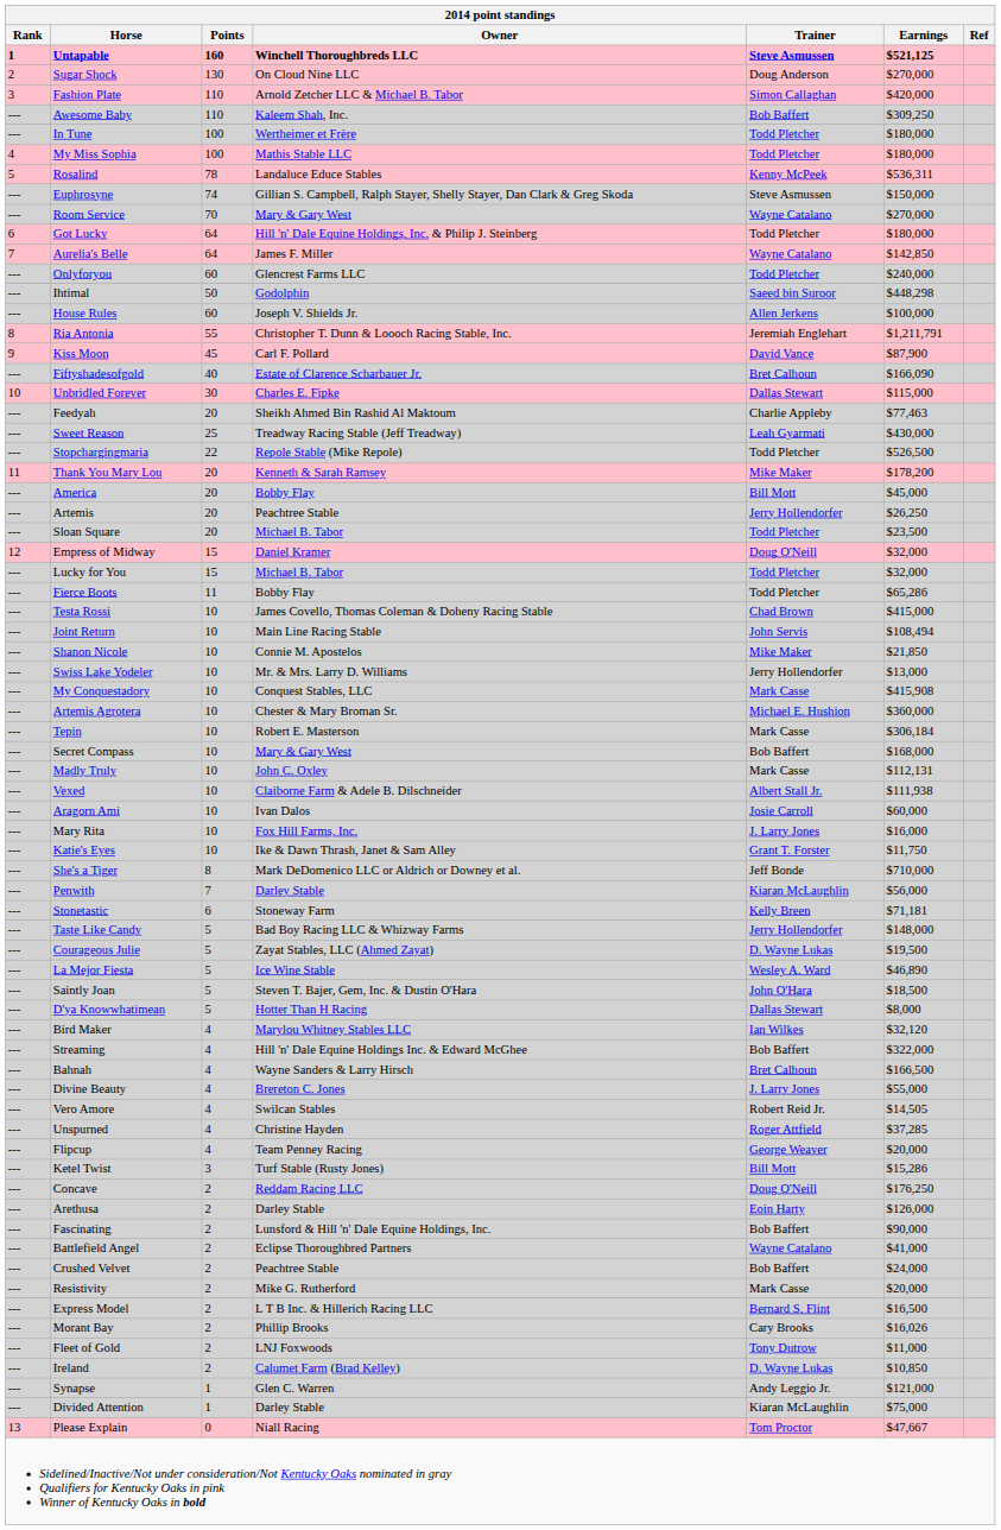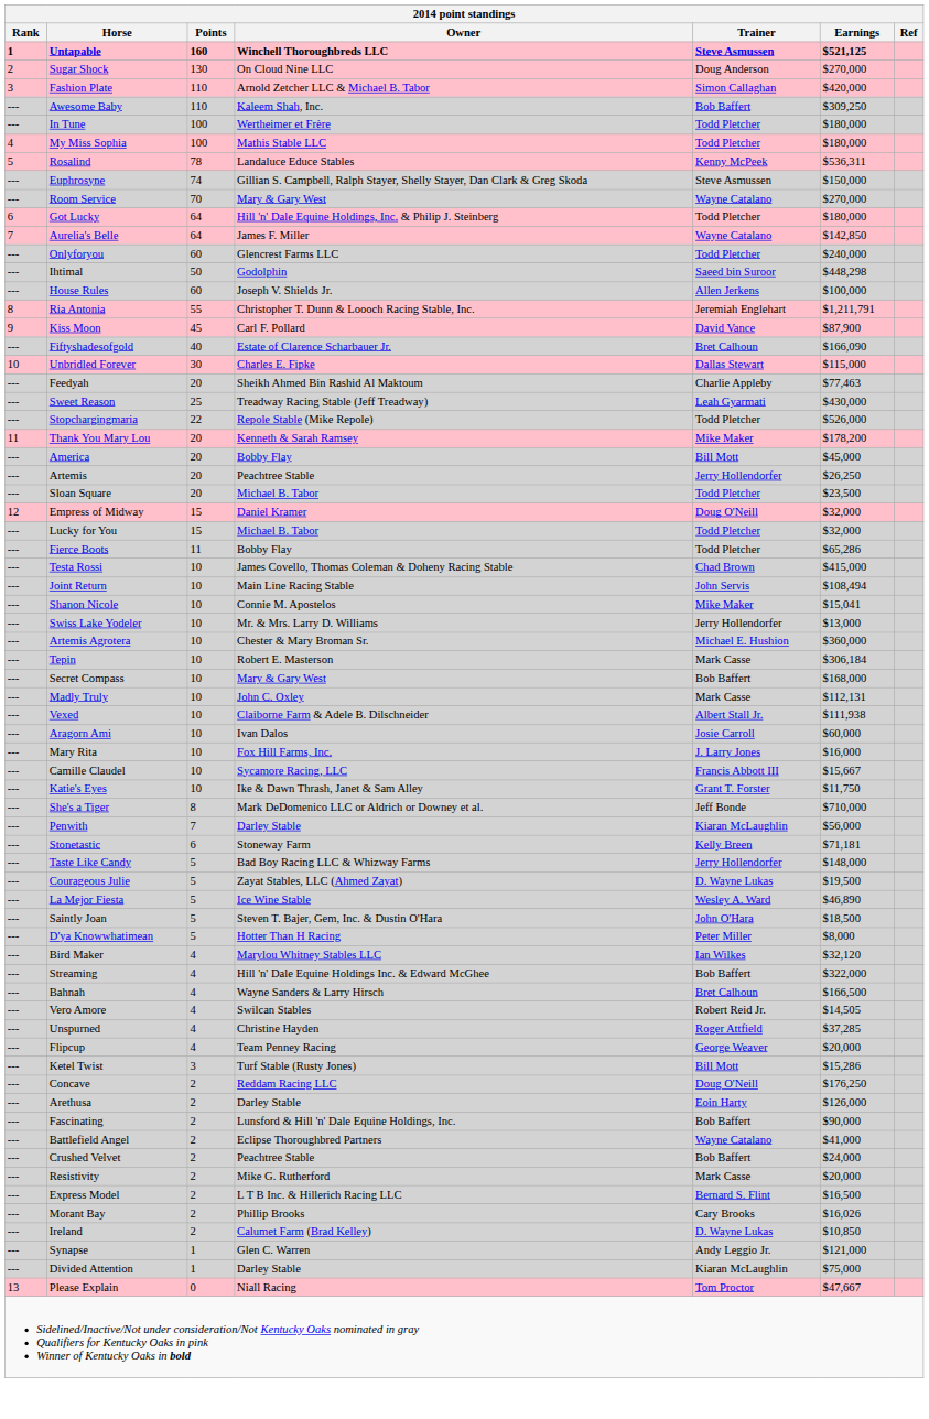 <table class="wikitable" style="width:100%">
 <tr>
 <th colspan=7>2014 point standings</th>
 </tr>
 <tr>
 <th>Rank</th>
 <th>Horse</th>
 <th>Points</th>
 <th>Owner</th>
 <th>Trainer</th>
 <th>Earnings</th>
 <th>Ref</th>
 </tr>
 <tr bgcolor="pink">
 <td><strong>1</strong></td>
 <td><strong><a href='#'>Untapable</a></strong></td>
 <td><strong>160</strong></td>
 <td><strong>Winchell Thoroughbreds LLC</strong></td>
 <td><strong><a href='#'>Steve Asmussen</a></strong></td>
 <td><strong>$521,125</strong></td>
 <td></td>
 </tr>
 <tr bgcolor="pink">
 <td>2</td>
 <td><a href='#'>Sugar Shock</a></td>
 <td>130</td>
 <td>On Cloud Nine LLC</td>
 <td>Doug Anderson</td>
 <td>$270,000</td>
 <td></td>
 </tr>
 <tr bgcolor="pink">
 <td>3</td>
 <td><a href='#'>Fashion Plate</a></td>
 <td>110</td>
 <td>Arnold Zetcher LLC & <a href='#'>Michael B. Tabor</a></td>
 <td><a href='#'>Simon Callaghan</a></td>
 <td>$420,000</td>
 <td></td>
 </tr>
 <tr bgcolor="lightgray">
 <td>---</td>
 <td><a href='#'>Awesome Baby</a></td>
 <td>110</td>
 <td><a href='#'>Kaleem Shah</a>, Inc.</td>
 <td><a href='#'>Bob Baffert</a></td>
 <td>$309,250</td>
 <td></td>
 </tr>
 <tr bgcolor="lightgray">
 <td>---</td>
 <td><a href='#'>In Tune</a></td>
 <td>100</td>
 <td><a href='#'>Wertheimer et Frère</a></td>
 <td><a href='#'>Todd Pletcher</a></td>
 <td>$180,000</td>
 <td></td>
 </tr>
 <tr bgcolor="pink">
 <td>4</td>
 <td><a href='#'>My Miss Sophia</a></td>
 <td>100</td>
 <td><a href='#'>Mathis Stable LLC</a></td>
 <td><a href='#'>Todd Pletcher</a></td>
 <td>$180,000</td>
 <td></td>
 </tr>
 <tr bgcolor="pink">
 <td>5</td>
 <td><a href='#'>Rosalind</a></td>
 <td>78</td>
 <td>Landaluce Educe Stables</td>
 <td><a href='#'>Kenny McPeek</a></td>
 <td>$536,311</td>
 <td></td>
 </tr>
 <tr bgcolor="lightgray">
 <td>---</td>
 <td><a href='#'>Euphrosyne</a></td>
 <td>74</td>
 <td>Gillian S. Campbell, Ralph Stayer, Shelly Stayer, Dan Clark & Greg Skoda</td>
 <td>Steve Asmussen</td>
 <td>$150,000</td>
 <td></td>
 </tr>
 <tr bgcolor="lightgray">
 <td>---</td>
 <td><a href='#'>Room Service</a></td>
 <td>70</td>
 <td><a href='#'>Mary & Gary West</a></td>
 <td><a href='#'>Wayne Catalano</a></td>
 <td>$270,000</td>
 <td></td>
 </tr>
 <tr bgcolor="pink">
 <td>6</td>
 <td><a href='#'>Got Lucky</a></td>
 <td>64</td>
 <td><a href='#'>Hill 'n' Dale Equine Holdings, Inc.</a> & Philip J. Steinberg</td>
 <td>Todd Pletcher</td>
 <td>$180,000</td>
 <td></td>
 </tr>
 <tr bgcolor="pink">
 <td>7</td>
 <td><a href='#'>Aurelia's Belle</a></td>
 <td>64</td>
 <td>James F. Miller</td>
 <td><a href='#'>Wayne Catalano</a></td>
 <td>$142,850</td>
 <td></td>
 </tr>
 <tr bgcolor="lightgray">
 <td>---</td>
 <td><a href='#'>Onlyforyou</a></td>
 <td>60</td>
 <td>Glencrest Farms LLC</td>
 <td><a href='#'>Todd Pletcher</a></td>
 <td>$240,000</td>
 <td></td>
 </tr>
 <tr bgcolor="lightgray">
 <td>---</td>
 <td>Ihtimal</td>
 <td>50</td>
 <td><a href='#'>Godolphin</a></td>
 <td><a href='#'>Saeed bin Suroor</a></td>
 <td>$448,298</td>
 <td></td>
 </tr>
 <tr bgcolor="lightgray">
 <td>---</td>
 <td><a href='#'>House Rules</a></td>
 <td>60</td>
 <td>Joseph V. Shields Jr.</td>
 <td><a href='#'>Allen Jerkens</a></td>
 <td>$100,000</td>
 <td></td>
 </tr>
 <tr bgcolor="pink">
 <td>8</td>
 <td><a href='#'>Ria Antonia</a></td>
 <td>55</td>
 <td>Christopher T. Dunn & Loooch Racing Stable, Inc.</td>
 <td>Jeremiah Englehart</td>
 <td>$1,211,791</td>
 <td></td>
 </tr>
 <tr bgcolor="pink">
 <td>9</td>
 <td><a href='#'>Kiss Moon</a></td>
 <td>45</td>
 <td>Carl F. Pollard</td>
 <td><a href='#'>David Vance</a></td>
 <td>$87,900</td>
 <td></td>
 </tr>
 <tr bgcolor="lightgray">
 <td>---</td>
 <td><a href='#'>Fiftyshadesofgold</a></td>
 <td>40</td>
 <td><a href='#'>Estate of Clarence Scharbauer Jr.</a></td>
 <td><a href='#'>Bret Calhoun</a></td>
 <td>$166,090</td>
 <td></td>
 </tr>
 <tr bgcolor="pink">
 <td>10</td>
 <td><a href='#'>Unbridled Forever</a></td>
 <td>30</td>
 <td><a href='#'>Charles E. Fipke</a></td>
 <td><a href='#'>Dallas Stewart</a></td>
 <td>$115,000</td>
 <td></td>
 </tr>
 <tr bgcolor="lightgray">
 <td>---</td>
 <td>Feedyah</td>
 <td>20</td>
 <td>Sheikh Ahmed Bin Rashid Al Maktoum</td>
 <td>Charlie Appleby</td>
 <td>$77,463</td>
 <td></td>
 </tr>
 <tr bgcolor="lightgray">
 <td>---</td>
 <td><a href='#'>Sweet Reason</a></td>
 <td>25</td>
 <td>Treadway Racing Stable (Jeff Treadway)</td>
 <td><a href='#'>Leah Gyarmati</a></td>
 <td>$430,000</td>
 <td></td>
 </tr>
 <tr bgcolor="lightgray">
 <td>---</td>
 <td><a href='#'>Stopchargingmaria</a></td>
 <td>22</td>
 <td><a href='#'>Repole Stable</a> (Mike Repole)</td>
 <td>Todd Pletcher</td>
-<td>$526,500</td>
+<td>$526,000</td>
 <td></td>
 </tr>
 <tr bgcolor="pink">
 <td>11</td>
 <td><a href='#'>Thank You Mary Lou</a></td>
 <td>20</td>
 <td><a href='#'>Kenneth & Sarah Ramsey</a></td>
 <td><a href='#'>Mike Maker</a></td>
 <td>$178,200</td>
 <td></td>
 </tr>
 <tr bgcolor="lightgray">
 <td>---</td>
 <td><a href='#'>America</a></td>
 <td>20</td>
 <td><a href='#'>Bobby Flay</a></td>
 <td><a href='#'>Bill Mott</a></td>
 <td>$45,000</td>
 <td></td>
 </tr>
 <tr bgcolor="lightgray">
 <td>---</td>
 <td>Artemis</td>
 <td>20</td>
 <td>Peachtree Stable</td>
 <td><a href='#'>Jerry Hollendorfer</a></td>
 <td>$26,250</td>
 <td></td>
 </tr>
 <tr bgcolor="lightgray">
 <td>---</td>
 <td>Sloan Square</td>
 <td>20</td>
 <td><a href='#'>Michael B. Tabor</a></td>
 <td><a href='#'>Todd Pletcher</a></td>
 <td>$23,500</td>
 <td></td>
 </tr>
 <tr bgcolor="pink">
 <td>12</td>
 <td>Empress of Midway</td>
 <td>15</td>
 <td><a href='#'>Daniel Kramer</a></td>
 <td><a href='#'>Doug O'Neill</a></td>
 <td>$32,000</td>
 <td></td>
 </tr>
 <tr bgcolor="lightgray">
 <td>---</td>
 <td>Lucky for You</td>
 <td>15</td>
 <td><a href='#'>Michael B. Tabor</a></td>
 <td><a href='#'>Todd Pletcher</a></td>
 <td>$32,000</td>
 <td></td>
 </tr>
 <tr bgcolor="lightgray">
 <td>---</td>
 <td><a href='#'>Fierce Boots</a></td>
 <td>11</td>
 <td>Bobby Flay</td>
 <td>Todd Pletcher</td>
 <td>$65,286</td>
 <td></td>
 </tr>
 <tr bgcolor="lightgray">
 <td>---</td>
 <td><a href='#'>Testa Rossi</a></td>
 <td>10</td>
 <td>James Covello, Thomas Coleman & Doheny Racing Stable</td>
 <td><a href='#'>Chad Brown</a></td>
 <td>$415,000</td>
 <td></td>
 </tr>
 <tr bgcolor="lightgray">
 <td>---</td>
 <td><a href='#'>Joint Return</a></td>
 <td>10</td>
 <td>Main Line Racing Stable</td>
 <td><a href='#'>John Servis</a></td>
 <td>$108,494</td>
 <td></td>
 </tr>
 <tr bgcolor="lightgray">
 <td>---</td>
 <td><a href='#'>Shanon Nicole</a></td>
 <td>10</td>
 <td>Connie M. Apostelos</td>
 <td><a href='#'>Mike Maker</a></td>
-<td>$21,850</td>
+<td>$15,041</td>
 <td></td>
 </tr>
 <tr bgcolor="lightgray">
 <td>---</td>
 <td><a href='#'>Swiss Lake Yodeler</a></td>
 <td>10</td>
 <td>Mr. & Mrs. Larry D. Williams</td>
 <td>Jerry Hollendorfer</td>
 <td>$13,000</td>
-<td></td>
-</tr>
-<tr bgcolor="lightgray">
-<td>---</td>
-<td><a href='#'>My Conquestadory</a></td>
-<td>10</td>
-<td>Conquest Stables, LLC</td>
-<td><a href='#'>Mark Casse</a></td>
-<td>$415,908</td>
 <td></td>
 </tr>
 <tr bgcolor="lightgray">
 <td>---</td>
 <td><a href='#'>Artemis Agrotera</a></td>
 <td>10</td>
 <td>Chester & Mary Broman Sr.</td>
 <td><a href='#'>Michael E. Hushion</a></td>
 <td>$360,000</td>
 <td></td>
 </tr>
 <tr bgcolor="lightgray">
 <td>---</td>
 <td><a href='#'>Tepin</a></td>
 <td>10</td>
 <td>Robert E. Masterson</td>
 <td>Mark Casse</td>
 <td>$306,184</td>
 <td></td>
 </tr>
 <tr bgcolor="lightgray">
 <td>---</td>
 <td>Secret Compass</td>
 <td>10</td>
 <td><a href='#'>Mary & Gary West</a></td>
 <td>Bob Baffert</td>
 <td>$168,000</td>
 <td></td>
 </tr>
 <tr bgcolor="lightgray">
 <td>---</td>
 <td><a href='#'>Madly Truly</a></td>
 <td>10</td>
 <td><a href='#'>John C. Oxley</a></td>
 <td>Mark Casse</td>
 <td>$112,131</td>
 <td></td>
 </tr>
 <tr bgcolor="lightgray">
 <td>---</td>
 <td><a href='#'>Vexed</a></td>
 <td>10</td>
 <td><a href='#'>Claiborne Farm</a> & Adele B. Dilschneider</td>
 <td><a href='#'>Albert Stall Jr.</a></td>
 <td>$111,938</td>
 <td></td>
 </tr>
 <tr bgcolor="lightgray">
 <td>---</td>
 <td><a href='#'>Aragorn Ami</a></td>
 <td>10</td>
 <td>Ivan Dalos</td>
 <td><a href='#'>Josie Carroll</a></td>
 <td>$60,000</td>
 <td></td>
 </tr>
 <tr bgcolor="lightgray">
 <td>---</td>
 <td>Mary Rita</td>
 <td>10</td>
 <td><a href='#'>Fox Hill Farms, Inc.</a></td>
 <td><a href='#'>J. Larry Jones</a></td>
 <td>$16,000</td>
+<td></td>
+</tr>
+<tr bgcolor="lightgray">
+<td>---</td>
+<td>Camille Claudel</td>
+<td>10</td>
+<td><a href='#'>Sycamore Racing, LLC</a></td>
+<td><a href='#'>Francis Abbott III</a></td>
+<td>$15,667</td>
 <td></td>
 </tr>
 <tr bgcolor="lightgray">
 <td>---</td>
 <td><a href='#'>Katie's Eyes</a></td>
 <td>10</td>
 <td>Ike & Dawn Thrash, Janet & Sam Alley</td>
 <td><a href='#'>Grant T. Forster</a></td>
 <td>$11,750</td>
 <td></td>
 </tr>
 <tr bgcolor="lightgray">
 <td>---</td>
 <td><a href='#'>She's a Tiger</a></td>
 <td>8</td>
 <td>Mark DeDomenico LLC or Aldrich or Downey et al.</td>
 <td>Jeff Bonde</td>
 <td>$710,000</td>
 <td></td>
 </tr>
 <tr bgcolor="lightgray">
 <td>---</td>
 <td><a href='#'>Penwith</a></td>
 <td>7</td>
 <td><a href='#'>Darley Stable</a></td>
 <td><a href='#'>Kiaran McLaughlin</a></td>
 <td>$56,000</td>
 <td></td>
 </tr>
 <tr bgcolor="lightgray">
 <td>---</td>
 <td><a href='#'>Stonetastic</a></td>
 <td>6</td>
 <td>Stoneway Farm</td>
 <td><a href='#'>Kelly Breen</a></td>
 <td>$71,181</td>
 <td></td>
 </tr>
 <tr bgcolor="lightgray">
 <td>---</td>
 <td><a href='#'>Taste Like Candy</a></td>
 <td>5</td>
 <td>Bad Boy Racing LLC & Whizway Farms</td>
 <td><a href='#'>Jerry Hollendorfer</a></td>
 <td>$148,000</td>
 <td></td>
 </tr>
 <tr bgcolor="lightgray">
 <td>---</td>
 <td><a href='#'>Courageous Julie</a></td>
 <td>5</td>
 <td>Zayat Stables, LLC (<a href='#'>Ahmed Zayat</a>)</td>
 <td><a href='#'>D. Wayne Lukas</a></td>
 <td>$19,500</td>
 <td></td>
 </tr>
 <tr bgcolor="lightgray">
 <td>---</td>
 <td><a href='#'>La Mejor Fiesta</a></td>
 <td>5</td>
 <td><a href='#'>Ice Wine Stable</a></td>
 <td><a href='#'>Wesley A. Ward</a></td>
 <td>$46,890</td>
 <td></td>
 </tr>
 <tr bgcolor="lightgray">
 <td>---</td>
 <td>Saintly Joan</td>
 <td>5</td>
 <td>Steven T. Bajer, Gem, Inc. & Dustin O'Hara</td>
 <td><a href='#'>John O'Hara</a></td>
 <td>$18,500</td>
 <td></td>
 </tr>
 <tr bgcolor="lightgray">
 <td>---</td>
 <td><a href='#'>D'ya Knowwhatimean</a></td>
 <td>5</td>
 <td><a href='#'>Hotter Than H Racing</a></td>
-<td><a href='#'>Dallas Stewart</a></td>
+<td><a href='#'>Peter Miller</a></td>
 <td>$8,000</td>
 <td></td>
 </tr>
 <tr bgcolor="lightgray">
 <td>---</td>
 <td>Bird Maker</td>
 <td>4</td>
 <td><a href='#'>Marylou Whitney Stables LLC</a></td>
 <td><a href='#'>Ian Wilkes</a></td>
 <td>$32,120</td>
 <td></td>
 </tr>
 <tr bgcolor="lightgray">
 <td>---</td>
 <td>Streaming</td>
 <td>4</td>
 <td>Hill 'n' Dale Equine Holdings Inc. & Edward McGhee</td>
 <td>Bob Baffert</td>
 <td>$322,000</td>
 <td></td>
 </tr>
 <tr bgcolor="lightgray">
 <td>---</td>
 <td>Bahnah</td>
 <td>4</td>
 <td>Wayne Sanders & Larry Hirsch</td>
 <td><a href='#'>Bret Calhoun</a></td>
 <td>$166,500</td>
-<td></td>
-</tr>
-<tr bgcolor="lightgray">
-<td>---</td>
-<td>Divine Beauty</td>
-<td>4</td>
-<td><a href='#'>Brereton C. Jones</a></td>
-<td><a href='#'>J. Larry Jones</a></td>
-<td>$55,000</td>
 <td></td>
 </tr>
 <tr bgcolor="lightgray">
 <td>---</td>
 <td>Vero Amore</td>
 <td>4</td>
 <td>Swilcan Stables</td>
 <td>Robert Reid Jr.</td>
 <td>$14,505</td>
 <td></td>
 </tr>
 <tr bgcolor="lightgray">
 <td>---</td>
 <td>Unspurned</td>
 <td>4</td>
 <td>Christine Hayden</td>
 <td><a href='#'>Roger Attfield</a></td>
 <td>$37,285</td>
 <td></td>
 </tr>
 <tr bgcolor="lightgray">
 <td>---</td>
 <td>Flipcup</td>
 <td>4</td>
 <td>Team Penney Racing</td>
 <td><a href='#'>George Weaver</a></td>
 <td>$20,000</td>
 <td></td>
 </tr>
 <tr bgcolor="lightgray">
 <td>---</td>
 <td>Ketel Twist</td>
 <td>3</td>
 <td>Turf Stable (Rusty Jones)</td>
 <td><a href='#'>Bill Mott</a></td>
 <td>$15,286</td>
 <td></td>
 </tr>
 <tr bgcolor="lightgray">
 <td>---</td>
 <td>Concave</td>
 <td>2</td>
 <td><a href='#'>Reddam Racing LLC</a></td>
 <td><a href='#'>Doug O'Neill</a></td>
 <td>$176,250</td>
 <td></td>
 </tr>
 <tr bgcolor="lightgray">
 <td>---</td>
 <td>Arethusa</td>
 <td>2</td>
 <td>Darley Stable</td>
 <td><a href='#'>Eoin Harty</a></td>
 <td>$126,000</td>
 <td></td>
 </tr>
 <tr bgcolor="lightgray">
 <td>---</td>
 <td>Fascinating</td>
 <td>2</td>
 <td>Lunsford & Hill 'n' Dale Equine Holdings, Inc.</td>
 <td>Bob Baffert</td>
 <td>$90,000</td>
 <td></td>
 </tr>
 <tr bgcolor="lightgray">
 <td>---</td>
 <td>Battlefield Angel</td>
 <td>2</td>
 <td>Eclipse Thoroughbred Partners</td>
 <td><a href='#'>Wayne Catalano</a></td>
 <td>$41,000</td>
 <td></td>
 </tr>
 <tr bgcolor="lightgray">
 <td>---</td>
 <td>Crushed Velvet</td>
 <td>2</td>
 <td>Peachtree Stable</td>
 <td>Bob Baffert</td>
 <td>$24,000</td>
 <td></td>
 </tr>
 <tr bgcolor="lightgray">
 <td>---</td>
 <td>Resistivity</td>
 <td>2</td>
 <td>Mike G. Rutherford</td>
 <td>Mark Casse</td>
 <td>$20,000</td>
 <td></td>
 </tr>
 <tr bgcolor="lightgray">
 <td>---</td>
 <td>Express Model</td>
 <td>2</td>
 <td>L T B Inc. & Hillerich Racing LLC</td>
 <td><a href='#'>Bernard S. Flint</a></td>
 <td>$16,500</td>
 <td></td>
 </tr>
 <tr bgcolor="lightgray">
 <td>---</td>
 <td>Morant Bay</td>
 <td>2</td>
 <td>Phillip Brooks</td>
 <td>Cary Brooks</td>
 <td>$16,026</td>
 <td></td>
 </tr>
 <tr bgcolor="lightgray">
 <td>---</td>
-<td>Fleet of Gold</td>
-<td>2</td>
-<td>LNJ Foxwoods</td>
-<td><a href='#'>Tony Dutrow</a></td>
-<td>$11,000</td>
-<td></td>
-</tr>
-<tr bgcolor="lightgray">
-<td>---</td>
 <td>Ireland</td>
 <td>2</td>
 <td><a href='#'>Calumet Farm</a> (<a href='#'>Brad Kelley</a>)</td>
 <td><a href='#'>D. Wayne Lukas</a></td>
 <td>$10,850</td>
 <td></td>
 </tr>
 <tr bgcolor="lightgray">
 <td>---</td>
 <td>Synapse</td>
 <td>1</td>
 <td>Glen C. Warren</td>
 <td>Andy Leggio Jr.</td>
 <td>$121,000</td>
 <td></td>
 </tr>
 <tr bgcolor="lightgray">
 <td>---</td>
 <td>Divided Attention</td>
 <td>1</td>
 <td>Darley Stable</td>
 <td>Kiaran McLaughlin</td>
 <td>$75,000</td>
 <td></td>
 </tr>
 <tr bgcolor="pink">
 <td>13</td>
 <td>Please Explain</td>
 <td>0</td>
 <td>Niall Racing</td>
 <td><a href='#'>Tom Proctor</a></td>
 <td>$47,667</td>
 <td></td>
 </tr>
 <tr>
 <td colspan=7><br><ul><li><em>Sidelined/Inactive/Not under consideration/Not <a href='#'>Kentucky Oaks</a> nominated in gray</em></li><li><em>Qualifiers for Kentucky Oaks in pink</em></li><li><em>Winner of Kentucky Oaks in <strong>bold<strong><em></li></ul></td>
 </tr>
 </table>
